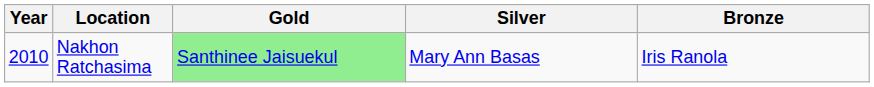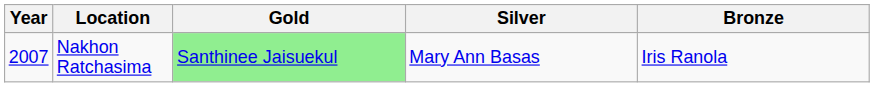 <table class="wikitable">
 <tr>
 <th>Year</th>
 <th width="100">Location</th>
 <th width="200">Gold</th>
 <th width="200">Silver</th>
 <th width="200">Bronze</th>
 </tr>
 <tr>
-<td><a href='#'>2010</a></td>
+<td><a href='#'>2007</a></td>
 <td> <a href='#'>Nakhon Ratchasima</a></td>
 <td style="background: lightgreen;"> <a href='#'>Santhinee Jaisuekul</a></td>
 <td> <a href='#'>Mary Ann Basas</a></td>
 <td> <a href='#'>Iris Ranola</a></td>
 </tr>
 </table>
